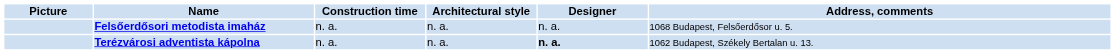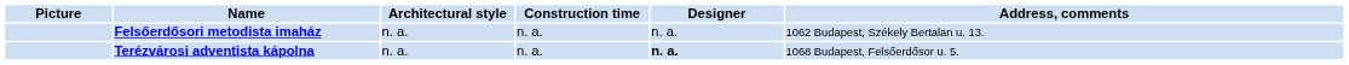 <table width="100%">
 <tr>
 <th bgcolor="#CEDFF2" width="8%">Picture</th>
 <th bgcolor="#CEDFF2" width="20%">Name</th>
+<th bgcolor="#CEDFF2" width="10%">Architectural style</th>
 <th bgcolor="#CEDFF2" width="10%">Construction time</th>
-<th bgcolor="#CEDFF2" width="10%">Architectural style</th>
 <th bgcolor="#CEDFF2" width="10%">Designer</th>
 <th bgcolor="#CEDFF2" width="42%">Address, comments</th>
 </tr>
 <tr>
 <td bgcolor="#CEDFF2"></td>
 <td bgcolor="#CEDFF2"><strong><a href='#'>Felsőerdősori metodista imaház</a></strong></td>
 <td bgcolor="#CEDFF2">n. a.</td>
 <td bgcolor="#CEDFF2">n. a.</td>
 <td bgcolor="#CEDFF2">n. a.</td>
-<td bgcolor="#CEDFF2"><small>1068 Budapest, Felsőerdősor u. 5.</small></td>
+<td bgcolor="#CEDFF2"><small>1062 Budapest, Székely Bertalan u. 13.</small></td>
 </tr>
 <tr>
 <td bgcolor="#CEDFF2"></td>
 <td bgcolor="#CEDFF2"><strong><a href='#'>Terézvárosi adventista kápolna</a></strong></td>
 <td bgcolor="#CEDFF2">n. a.</td>
 <td bgcolor="#CEDFF2">n. a.</td>
 <td bgcolor="#CEDFF2"><strong>n. a.</strong></td>
-<td bgcolor="#CEDFF2"><small>1062 Budapest, Székely Bertalan u. 13.</small></td>
+<td bgcolor="#CEDFF2"><small>1068 Budapest, Felsőerdősor u. 5.</small></td>
 </tr>
 </table>
